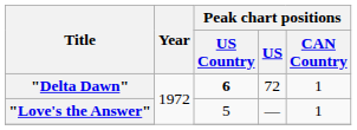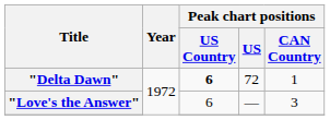 <table class="wikitable plainrowheaders" style="text-align:center;">
 <tr>
 <th scope="col" rowspan = "2">Title</th>
 <th scope="col" rowspan = "2">Year</th>
 <th scope="col" colspan="3">Peak chart positions</th>
 </tr>
 <tr>
 <th><a href='#'>US<br>Country</a><br></th>
 <th><a href='#'>US</a><br></th>
 <th><a href='#'>CAN<br>Country</a><br></th>
 </tr>
 <tr>
 <th scope = "row">"<a href='#'>Delta Dawn</a>"</th>
 <td rowspan = "3">1972</td>
 <td><strong>6</strong></td>
 <td>72</td>
 <td>1</td>
 </tr>
 <tr>
 <th scope = "row">"<a href='#'>Love's the Answer</a>"</th>
-<td>5</td>
+<td>6</td>
 <td>—</td>
-<td>1</td>
+<td>3</td>
 </tr>
 <tr>
 </tr>
 </table>
